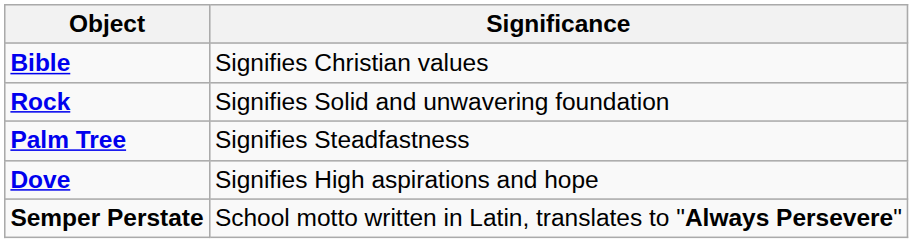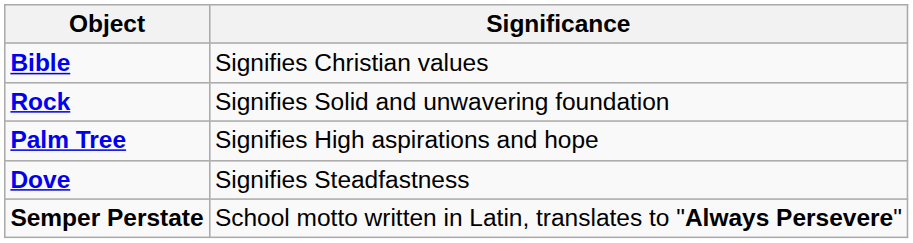 <table class="wikitable">
 <tr>
 <th>Object</th>
 <th>Significance</th>
 </tr>
 <tr>
 <td><strong><a href='#'>Bible</a></strong></td>
 <td>Signifies Christian values</td>
 </tr>
 <tr>
 <td><strong><a href='#'>Rock</a></strong></td>
 <td>Signifies Solid and unwavering foundation</td>
 </tr>
 <tr>
 <td><strong><a href='#'>Palm Tree</a></strong></td>
-<td>Signifies Steadfastness</td>
+<td>Signifies High aspirations and hope</td>
 </tr>
 <tr>
 <td><strong><a href='#'>Dove</a></strong></td>
-<td>Signifies High aspirations and hope</td>
+<td>Signifies Steadfastness</td>
 </tr>
 <tr>
 <td><strong>Semper Perstate</strong></td>
 <td>School motto written in Latin, translates to "<strong>Always Persevere</strong>"</td>
 </tr>
 </table>
